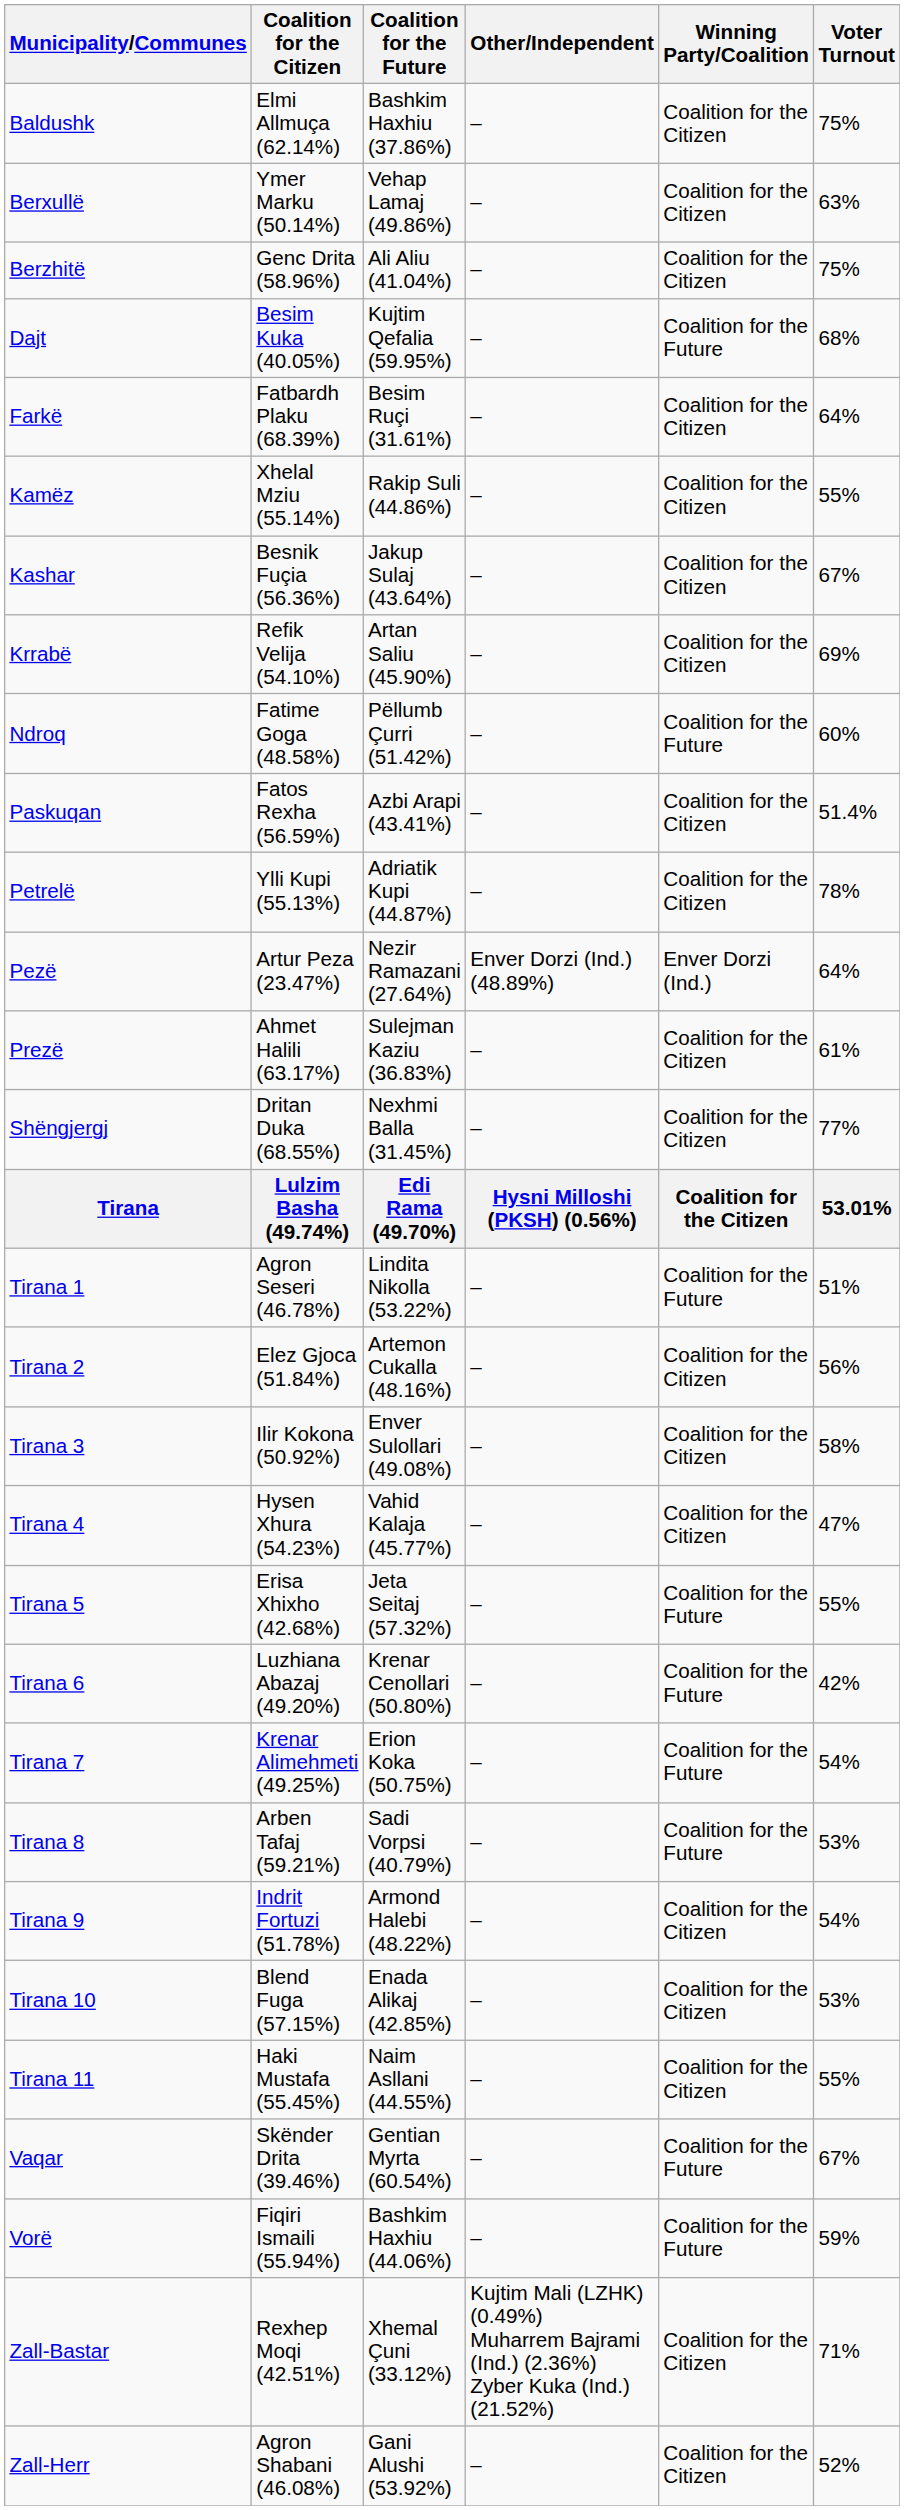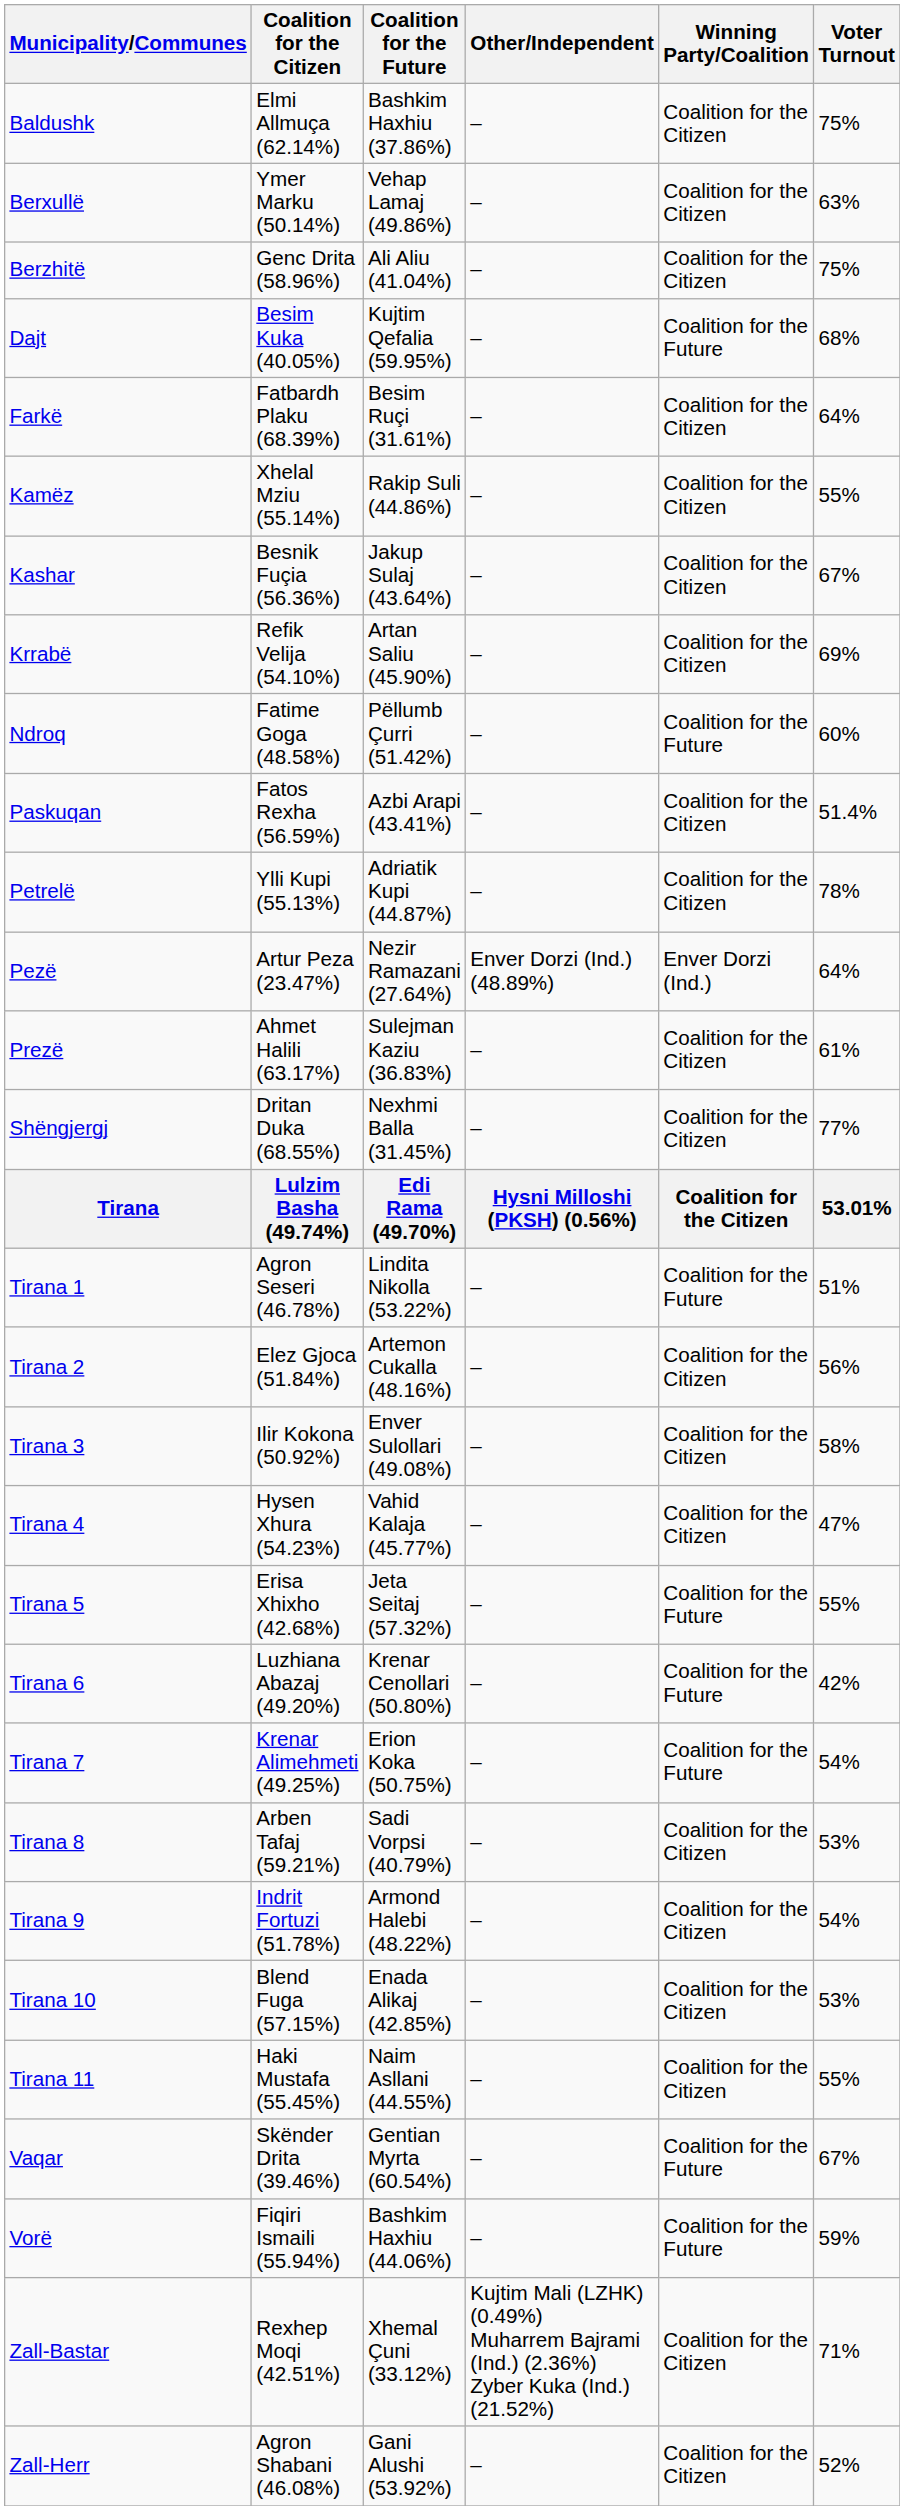 <table class="wikitable">
 <tr>
 <th><a href='#'>Municipality</a>/<a href='#'>Communes</a></th>
 <th>Coalition for the Citizen</th>
 <th>Coalition for the Future</th>
 <th>Other/Independent</th>
 <th>Winning Party/Coalition</th>
 <th>Voter Turnout</th>
 </tr>
 <tr>
 <td><a href='#'>Baldushk</a></td>
 <td>Elmi Allmuça (62.14%)</td>
 <td>Bashkim Haxhiu (37.86%)</td>
 <td>–</td>
 <td>Coalition for the Citizen</td>
 <td>75%</td>
 </tr>
 <tr>
 <td><a href='#'>Berxullë</a></td>
 <td>Ymer Marku (50.14%)</td>
 <td>Vehap Lamaj (49.86%)</td>
 <td>–</td>
 <td>Coalition for the Citizen</td>
 <td>63%</td>
 </tr>
 <tr>
 <td><a href='#'>Berzhitë</a></td>
 <td>Genc Drita (58.96%)</td>
 <td>Ali Aliu (41.04%)</td>
 <td>–</td>
 <td>Coalition for the Citizen</td>
 <td>75%</td>
 </tr>
 <tr>
 <td><a href='#'>Dajt</a></td>
 <td><a href='#'>Besim Kuka</a> (40.05%)</td>
 <td>Kujtim Qefalia (59.95%)</td>
 <td>–</td>
 <td>Coalition for the Future</td>
 <td>68%</td>
 </tr>
 <tr>
 <td><a href='#'>Farkë</a></td>
 <td>Fatbardh Plaku (68.39%)</td>
 <td>Besim Ruçi (31.61%)</td>
 <td>–</td>
 <td>Coalition for the Citizen</td>
 <td>64%</td>
 </tr>
 <tr>
 <td><a href='#'>Kamëz</a></td>
 <td>Xhelal Mziu (55.14%)</td>
 <td>Rakip Suli (44.86%)</td>
 <td>–</td>
 <td>Coalition for the Citizen</td>
 <td>55%</td>
 </tr>
 <tr>
 <td><a href='#'>Kashar</a></td>
 <td>Besnik Fuçia (56.36%)</td>
 <td>Jakup Sulaj (43.64%)</td>
 <td>–</td>
 <td>Coalition for the Citizen</td>
 <td>67%</td>
 </tr>
 <tr>
 <td><a href='#'>Krrabë</a></td>
 <td>Refik Velija (54.10%)</td>
 <td>Artan Saliu (45.90%)</td>
 <td>–</td>
 <td>Coalition for the Citizen</td>
 <td>69%</td>
 </tr>
 <tr>
 <td><a href='#'>Ndroq</a></td>
 <td>Fatime Goga (48.58%)</td>
 <td>Pëllumb 	Çurri (51.42%)</td>
 <td>–</td>
 <td>Coalition for the Future</td>
 <td>60%</td>
 </tr>
 <tr>
 <td><a href='#'>Paskuqan</a></td>
 <td>Fatos Rexha (56.59%)</td>
 <td>Azbi Arapi (43.41%)</td>
 <td>–</td>
 <td>Coalition for the Citizen</td>
 <td>51.4%</td>
 </tr>
 <tr>
 <td><a href='#'>Petrelë</a></td>
 <td>Ylli Kupi (55.13%)</td>
 <td>Adriatik Kupi (44.87%)</td>
 <td>–</td>
 <td>Coalition for the Citizen</td>
 <td>78%</td>
 </tr>
 <tr>
 <td><a href='#'>Pezë</a></td>
 <td>Artur Peza (23.47%)</td>
 <td>Nezir Ramazani (27.64%)</td>
 <td>Enver Dorzi (Ind.) (48.89%)</td>
 <td>Enver Dorzi (Ind.)</td>
 <td>64%</td>
 </tr>
 <tr>
 <td><a href='#'>Prezë</a></td>
 <td>Ahmet Halili (63.17%)</td>
 <td>Sulejman Kaziu (36.83%)</td>
 <td>–</td>
 <td>Coalition for the Citizen</td>
 <td>61%</td>
 </tr>
 <tr>
 <td><a href='#'>Shëngjergj</a></td>
 <td>Dritan Duka (68.55%)</td>
 <td>Nexhmi Balla (31.45%)</td>
 <td>–</td>
 <td>Coalition for the Citizen</td>
 <td>77%</td>
 </tr>
 <tr>
 <th><a href='#'>Tirana</a></th>
 <th><a href='#'>Lulzim Basha</a> (49.74%)</th>
 <th><a href='#'>Edi Rama</a> (49.70%)</th>
 <th><a href='#'>Hysni Milloshi</a> (<a href='#'>PKSH</a>) (0.56%)</th>
 <th>Coalition for the Citizen</th>
 <th>53.01%</th>
 </tr>
 <tr>
 <td><a href='#'>Tirana 1</a></td>
 <td>Agron Seseri (46.78%)</td>
 <td>Lindita Nikolla (53.22%)</td>
 <td>–</td>
 <td>Coalition for the Future</td>
 <td>51%</td>
 </tr>
 <tr>
 <td><a href='#'>Tirana 2</a></td>
 <td>Elez Gjoca (51.84%)</td>
 <td>Artemon Cukalla (48.16%)</td>
 <td>–</td>
 <td>Coalition for the Citizen</td>
 <td>56%</td>
 </tr>
 <tr>
 <td><a href='#'>Tirana 3</a></td>
 <td>Ilir Kokona (50.92%)</td>
 <td>Enver Sulollari (49.08%)</td>
 <td>–</td>
 <td>Coalition for the Citizen</td>
 <td>58%</td>
 </tr>
 <tr>
 <td><a href='#'>Tirana 4</a></td>
 <td>Hysen Xhura (54.23%)</td>
 <td>Vahid Kalaja (45.77%)</td>
 <td>–</td>
 <td>Coalition for the Citizen</td>
 <td>47%</td>
 </tr>
 <tr>
 <td><a href='#'>Tirana 5</a></td>
 <td>Erisa Xhixho (42.68%)</td>
 <td>Jeta Seitaj (57.32%)</td>
 <td>–</td>
 <td>Coalition for the Future</td>
 <td>55%</td>
 </tr>
 <tr>
 <td><a href='#'>Tirana 6</a></td>
 <td>Luzhiana Abazaj (49.20%)</td>
 <td>Krenar Cenollari (50.80%)</td>
 <td>–</td>
 <td>Coalition for the Future</td>
 <td>42%</td>
 </tr>
 <tr>
 <td><a href='#'>Tirana 7</a></td>
 <td><a href='#'>Krenar Alimehmeti</a> (49.25%)</td>
 <td>Erion Koka (50.75%)</td>
 <td>–</td>
 <td>Coalition for the Future</td>
 <td>54%</td>
 </tr>
 <tr>
 <td><a href='#'>Tirana 8</a></td>
 <td>Arben Tafaj (59.21%)</td>
 <td>Sadi Vorpsi (40.79%)</td>
 <td>–</td>
-<td>Coalition for the Future</td>
+<td>Coalition for the Citizen</td>
 <td>53%</td>
 </tr>
 <tr>
 <td><a href='#'>Tirana 9</a></td>
 <td><a href='#'>Indrit Fortuzi</a> (51.78%)</td>
 <td>Armond Halebi (48.22%)</td>
 <td>–</td>
 <td>Coalition for the Citizen</td>
 <td>54%</td>
 </tr>
 <tr>
 <td><a href='#'>Tirana 10</a></td>
 <td>Blend Fuga (57.15%)</td>
 <td>Enada Alikaj (42.85%)</td>
 <td>–</td>
 <td>Coalition for the Citizen</td>
 <td>53%</td>
 </tr>
 <tr>
 <td><a href='#'>Tirana 11</a></td>
 <td>Haki Mustafa (55.45%)</td>
 <td>Naim Asllani (44.55%)</td>
 <td>–</td>
 <td>Coalition for the Citizen</td>
 <td>55%</td>
 </tr>
 <tr>
 <td><a href='#'>Vaqar</a></td>
 <td>Skënder Drita (39.46%)</td>
 <td>Gentian Myrta (60.54%)</td>
 <td>–</td>
 <td>Coalition for the Future</td>
 <td>67%</td>
 </tr>
 <tr>
 <td><a href='#'>Vorë</a></td>
 <td>Fiqiri Ismaili (55.94%)</td>
 <td>Bashkim Haxhiu (44.06%)</td>
 <td>–</td>
 <td>Coalition for the Future</td>
 <td>59%</td>
 </tr>
 <tr>
 <td><a href='#'>Zall-Bastar</a></td>
 <td>Rexhep Moqi (42.51%)</td>
 <td>Xhemal Çuni (33.12%)</td>
 <td>Kujtim Mali (LZHK) (0.49%)<br>Muharrem Bajrami (Ind.) (2.36%)<br>Zyber Kuka (Ind.) (21.52%)</td>
 <td>Coalition for the Citizen</td>
 <td>71%</td>
 </tr>
 <tr>
 <td><a href='#'>Zall-Herr</a></td>
 <td>Agron Shabani (46.08%)</td>
 <td>Gani Alushi (53.92%)</td>
 <td>–</td>
 <td>Coalition for the Citizen</td>
 <td>52%</td>
 </tr>
 </table>
